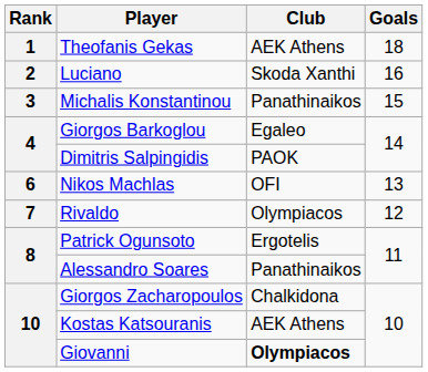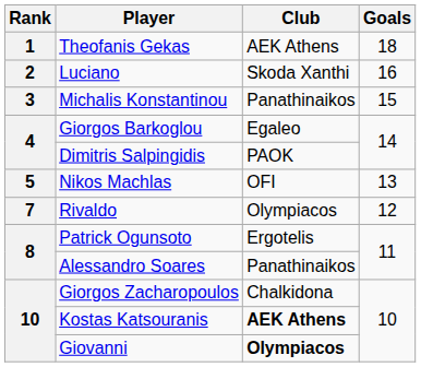 <table class="wikitable" style="text-align:center">
 <tr>
 <th>Rank</th>
 <th>Player</th>
 <th>Club</th>
 <th>Goals</th>
 </tr>
 <tr>
 <th>1</th>
 <td align="left"> <a href='#'>Theofanis Gekas</a></td>
 <td align="left">AEK Athens</td>
 <td>18</td>
 </tr>
 <tr>
 <th>2</th>
 <td align="left"> <a href='#'>Luciano</a></td>
 <td align="left">Skoda Xanthi</td>
 <td>16</td>
 </tr>
 <tr>
 <th>3</th>
 <td align="left"> <a href='#'>Michalis Konstantinou</a></td>
 <td align="left">Panathinaikos</td>
 <td>15</td>
 </tr>
 <tr>
 <th rowspan="2">4</th>
 <td align="left"> <a href='#'>Giorgos Barkoglou</a></td>
 <td align="left">Egaleo</td>
 <td rowspan="2">14</td>
 </tr>
 <tr>
 <td align="left"> <a href='#'>Dimitris Salpingidis</a></td>
 <td align="left">PAOK</td>
 </tr>
 <tr>
-<th>6</th>
+<th>5</th>
 <td align="left"> <a href='#'>Nikos Machlas</a></td>
 <td align="left">OFI</td>
 <td>13</td>
 </tr>
 <tr>
 <th>7</th>
 <td align="left"> <a href='#'>Rivaldo</a></td>
 <td align="left">Olympiacos</td>
 <td>12</td>
 </tr>
 <tr>
 <th rowspan="2">8</th>
 <td align="left"> <a href='#'>Patrick Ogunsoto</a></td>
 <td align="left">Ergotelis</td>
 <td rowspan="2">11</td>
 </tr>
 <tr>
 <td align="left"> <a href='#'>Alessandro Soares</a></td>
 <td align="left">Panathinaikos</td>
 </tr>
 <tr>
 <th rowspan="3">10</th>
 <td align="left"> <a href='#'>Giorgos Zacharopoulos</a></td>
 <td align="left">Chalkidona</td>
 <td rowspan="3">10</td>
 </tr>
 <tr>
 <td align="left"> <a href='#'>Kostas Katsouranis</a></td>
-<td align="left">AEK Athens</td>
+<td align="left"><strong>AEK Athens</strong></td>
 </tr>
 <tr>
 <td align="left"> <a href='#'>Giovanni</a></td>
 <td align="left"><strong>Olympiacos</strong></td>
 </tr>
 </table>
